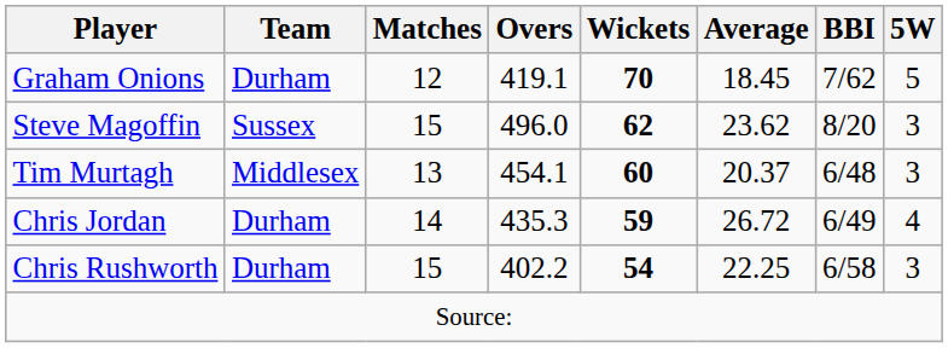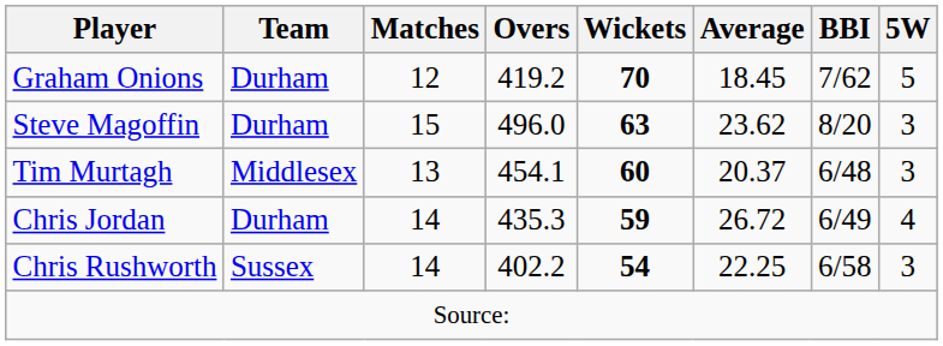 <table class="wikitable" style="text-align:center;">
 <tr>
 <th>Player</th>
 <th>Team</th>
 <th>Matches</th>
 <th>Overs</th>
 <th>Wickets</th>
 <th>Average</th>
 <th>BBI</th>
 <th>5W</th>
 </tr>
 <tr>
 <td align="left"><a href='#'>Graham Onions</a></td>
 <td align="left"><a href='#'>Durham</a></td>
 <td>12</td>
-<td>419.1</td>
+<td>419.2</td>
 <td><strong>70</strong></td>
 <td>18.45</td>
 <td>7/62</td>
 <td>5</td>
 </tr>
 <tr>
 <td align="left"><a href='#'>Steve Magoffin</a></td>
-<td align="left"><a href='#'>Sussex</a></td>
+<td align="left"><a href='#'>Durham</a></td>
 <td>15</td>
 <td>496.0</td>
-<td><strong>62</strong></td>
+<td><strong>63</strong></td>
 <td>23.62</td>
 <td>8/20</td>
 <td>3</td>
 </tr>
 <tr>
 <td align="left"><a href='#'>Tim Murtagh</a></td>
 <td align="left"><a href='#'>Middlesex</a></td>
 <td>13</td>
 <td>454.1</td>
 <td><strong>60</strong></td>
 <td>20.37</td>
 <td>6/48</td>
 <td>3</td>
 </tr>
 <tr>
 <td align="left"><a href='#'>Chris Jordan</a></td>
 <td align="left"><a href='#'>Durham</a></td>
 <td>14</td>
 <td>435.3</td>
 <td><strong>59</strong></td>
 <td>26.72</td>
 <td>6/49</td>
 <td>4</td>
 </tr>
 <tr>
 <td align="left"><a href='#'>Chris Rushworth</a></td>
-<td align="left"><a href='#'>Durham</a></td>
-<td>15</td>
+<td align="left"><a href='#'>Sussex</a></td>
+<td>14</td>
 <td>402.2</td>
 <td><strong>54</strong></td>
 <td>22.25</td>
 <td>6/58</td>
 <td>3</td>
 </tr>
 <tr>
 <td colspan=8><small>Source:</small></td>
 </tr>
 </table>
